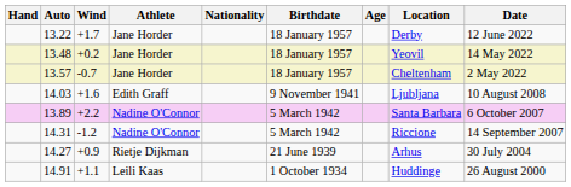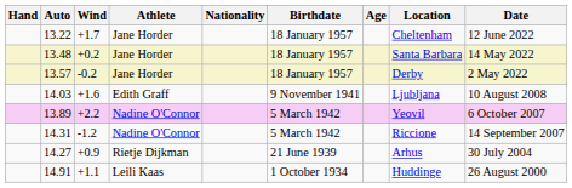 <table class="wikitable">
 <tr>
 <th>Hand</th>
 <th>Auto</th>
 <th>Wind</th>
 <th>Athlete</th>
 <th>Nationality</th>
 <th>Birthdate</th>
 <th>Age</th>
 <th>Location</th>
 <th>Date</th>
 </tr>
 <tr>
 <td></td>
 <td>13.22</td>
 <td>+1.7</td>
 <td>Jane Horder</td>
 <td></td>
 <td>18 January 1957</td>
 <td></td>
-<td><a href='#'>Derby</a></td>
+<td><a href='#'>Cheltenham</a></td>
 <td>12 June 2022</td>
 </tr>
 <tr style="background:#f6F5CE">
 <td></td>
 <td>13.48</td>
 <td>+0.2</td>
 <td>Jane Horder</td>
 <td></td>
 <td>18 January 1957</td>
 <td></td>
-<td><a href='#'>Yeovil</a></td>
+<td><a href='#'>Santa Barbara</a></td>
 <td>14 May 2022</td>
 </tr>
 <tr style="background:#f6F5CE">
 <td></td>
 <td>13.57</td>
-<td>-0.7</td>
+<td>-0.2</td>
 <td>Jane Horder</td>
 <td></td>
 <td>18 January 1957</td>
 <td></td>
-<td><a href='#'>Cheltenham</a></td>
+<td><a href='#'>Derby</a></td>
 <td>2 May 2022</td>
 </tr>
 <tr>
 <td></td>
 <td>14.03</td>
 <td>+1.6</td>
 <td>Edith Graff</td>
 <td></td>
 <td>9 November 1941</td>
 <td></td>
 <td><a href='#'>Ljubljana</a></td>
 <td>10 August 2008</td>
 </tr>
 <tr bgcolor=#f6CEF5>
 <td></td>
 <td>13.89</td>
 <td>+2.2</td>
 <td><a href='#'>Nadine O'Connor</a></td>
 <td></td>
 <td>5 March 1942</td>
 <td></td>
-<td><a href='#'>Santa Barbara</a></td>
+<td><a href='#'>Yeovil</a></td>
 <td>6 October 2007</td>
 </tr>
 <tr>
 <td></td>
 <td>14.31</td>
 <td>-1.2</td>
 <td><a href='#'>Nadine O'Connor</a></td>
 <td></td>
 <td>5 March 1942</td>
 <td></td>
 <td><a href='#'>Riccione</a></td>
 <td>14 September 2007</td>
 </tr>
 <tr>
 <td></td>
 <td>14.27</td>
 <td>+0.9</td>
 <td>Rietje Dijkman</td>
 <td></td>
 <td>21 June 1939</td>
 <td></td>
 <td><a href='#'>Arhus</a></td>
 <td>30 July 2004</td>
 </tr>
 <tr>
 <td></td>
 <td>14.91</td>
 <td>+1.1</td>
 <td>Leili Kaas</td>
 <td></td>
 <td>1 October 1934</td>
 <td></td>
 <td><a href='#'>Huddinge</a></td>
 <td>26 August 2000</td>
 </tr>
 </table>
